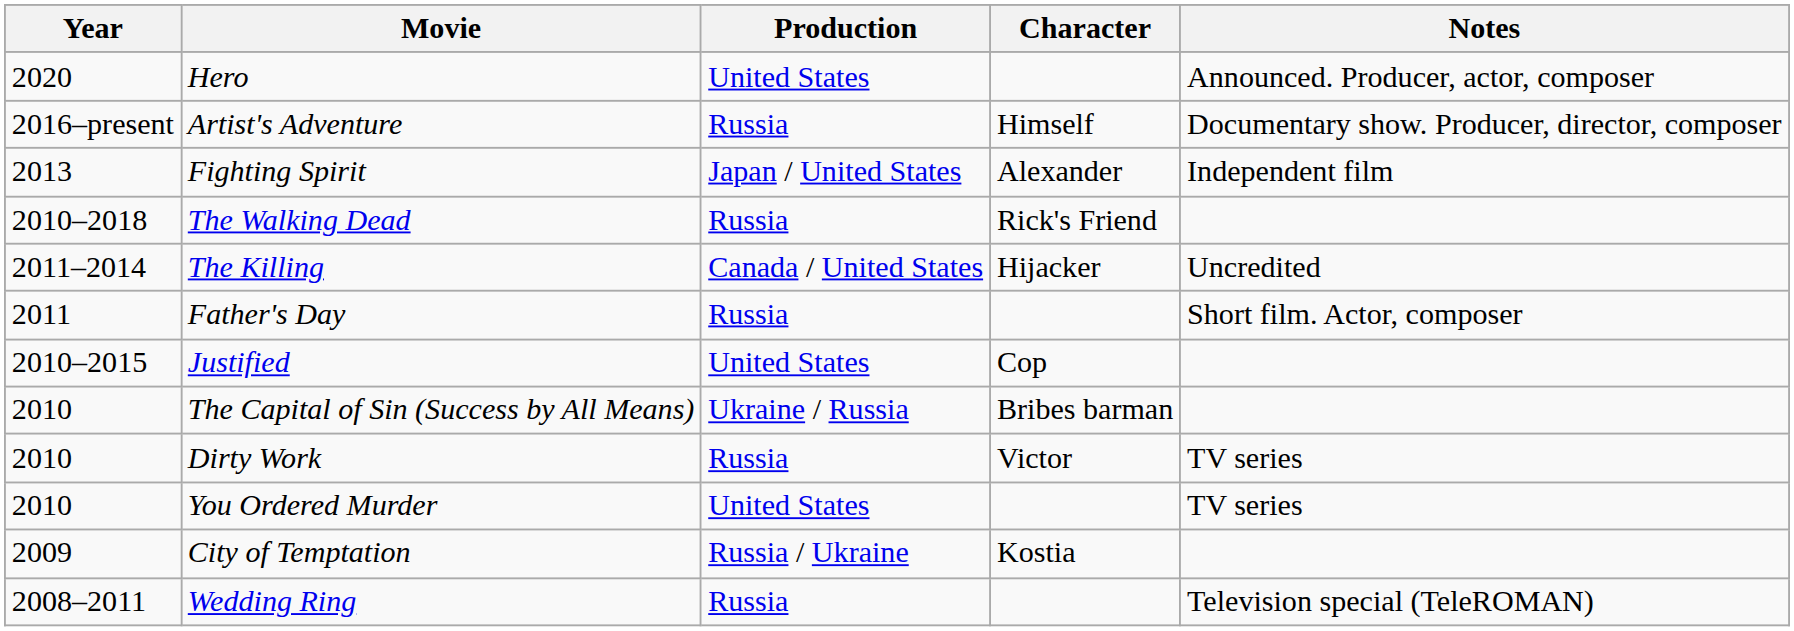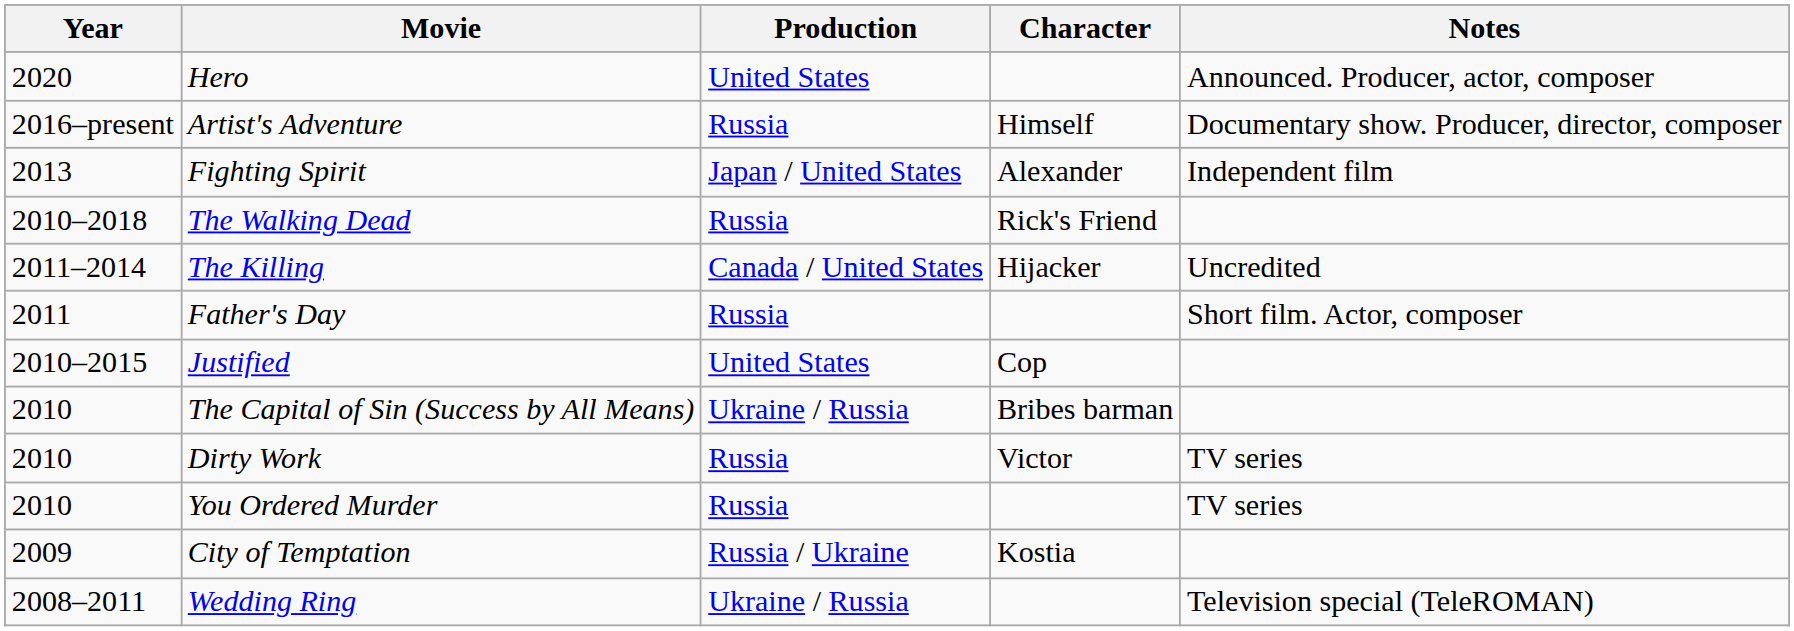 <table class="wikitable">
 <tr>
 <th>Year</th>
 <th>Movie</th>
 <th>Production</th>
 <th>Character</th>
 <th>Notes</th>
 </tr>
 <tr>
 <td>2020</td>
 <td><em>Hero</em></td>
 <td><a href='#'>United States</a></td>
 <td></td>
 <td>Announced. Producer, actor, composer</td>
 </tr>
 <tr>
 <td>2016–present</td>
 <td><em>Artist's Adventure</em></td>
 <td><a href='#'>Russia</a></td>
 <td>Himself</td>
 <td>Documentary show.  Producer, director, composer</td>
 </tr>
 <tr>
 <td>2013</td>
 <td><em>Fighting Spirit</em></td>
 <td><a href='#'>Japan</a> / <a href='#'>United States</a></td>
 <td>Alexander</td>
 <td>Independent film</td>
 </tr>
 <tr>
 <td>2010–2018</td>
 <td><em><a href='#'>The Walking Dead</a></em></td>
 <td><a href='#'>Russia</a></td>
 <td>Rick's Friend</td>
 <td></td>
 </tr>
 <tr>
 <td>2011–2014</td>
 <td><em><a href='#'>The Killing</a></em></td>
 <td><a href='#'>Canada</a> / <a href='#'>United States</a></td>
 <td>Hijacker</td>
 <td>Uncredited</td>
 </tr>
 <tr>
 <td>2011</td>
 <td><em>Father's Day</em></td>
 <td><a href='#'>Russia</a></td>
 <td></td>
 <td>Short film. Actor, composer</td>
 </tr>
 <tr>
 <td>2010–2015</td>
 <td><em><a href='#'>Justified</a></em></td>
 <td><a href='#'>United States</a></td>
 <td>Cop</td>
 <td></td>
 </tr>
 <tr>
 <td>2010</td>
 <td><em>The Capital of Sin</em> <em>(Success by All Means)</em></td>
 <td><a href='#'>Ukraine</a> / <a href='#'>Russia</a></td>
 <td>Bribes barman</td>
 <td></td>
 </tr>
 <tr>
 <td>2010</td>
 <td><em>Dirty Work</em></td>
 <td><a href='#'>Russia</a></td>
 <td>Victor</td>
 <td>TV series</td>
 </tr>
 <tr>
 <td>2010</td>
 <td><em>You Ordered Murder</em></td>
-<td><a href='#'>United States</a></td>
+<td><a href='#'>Russia</a></td>
 <td></td>
 <td>TV series</td>
 </tr>
 <tr>
 <td>2009</td>
 <td><em>City of Temptation</em></td>
 <td><a href='#'>Russia</a> / <a href='#'>Ukraine</a></td>
 <td>Kostia</td>
 <td></td>
 </tr>
 <tr>
 <td>2008–2011</td>
 <td><em><a href='#'>Wedding Ring</a></em></td>
-<td><a href='#'>Russia</a></td>
+<td><a href='#'>Ukraine</a> / <a href='#'>Russia</a></td>
 <td></td>
 <td>Television special (TeleROMAN)</td>
 </tr>
 </table>
